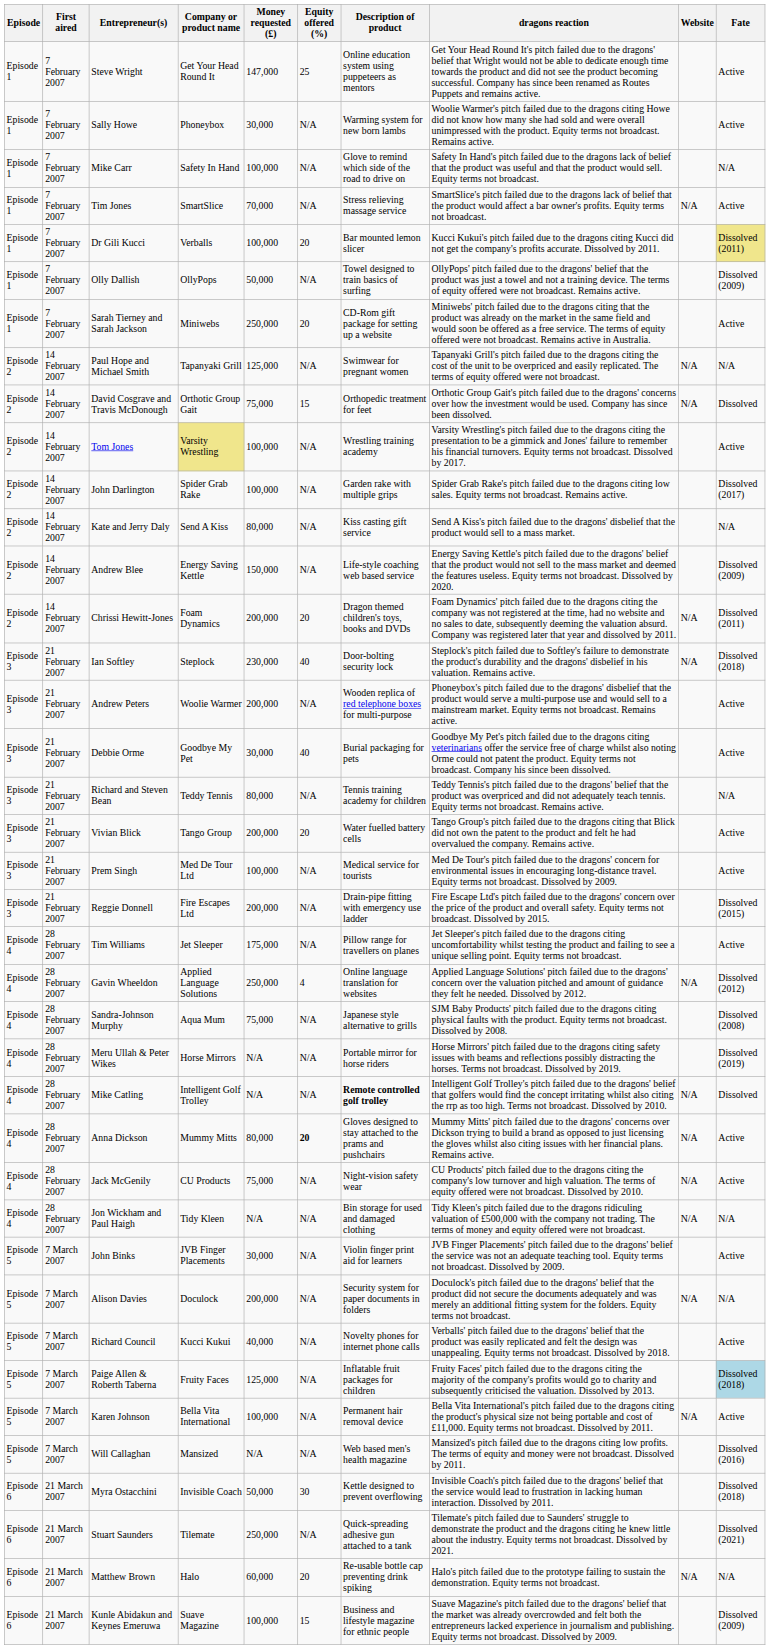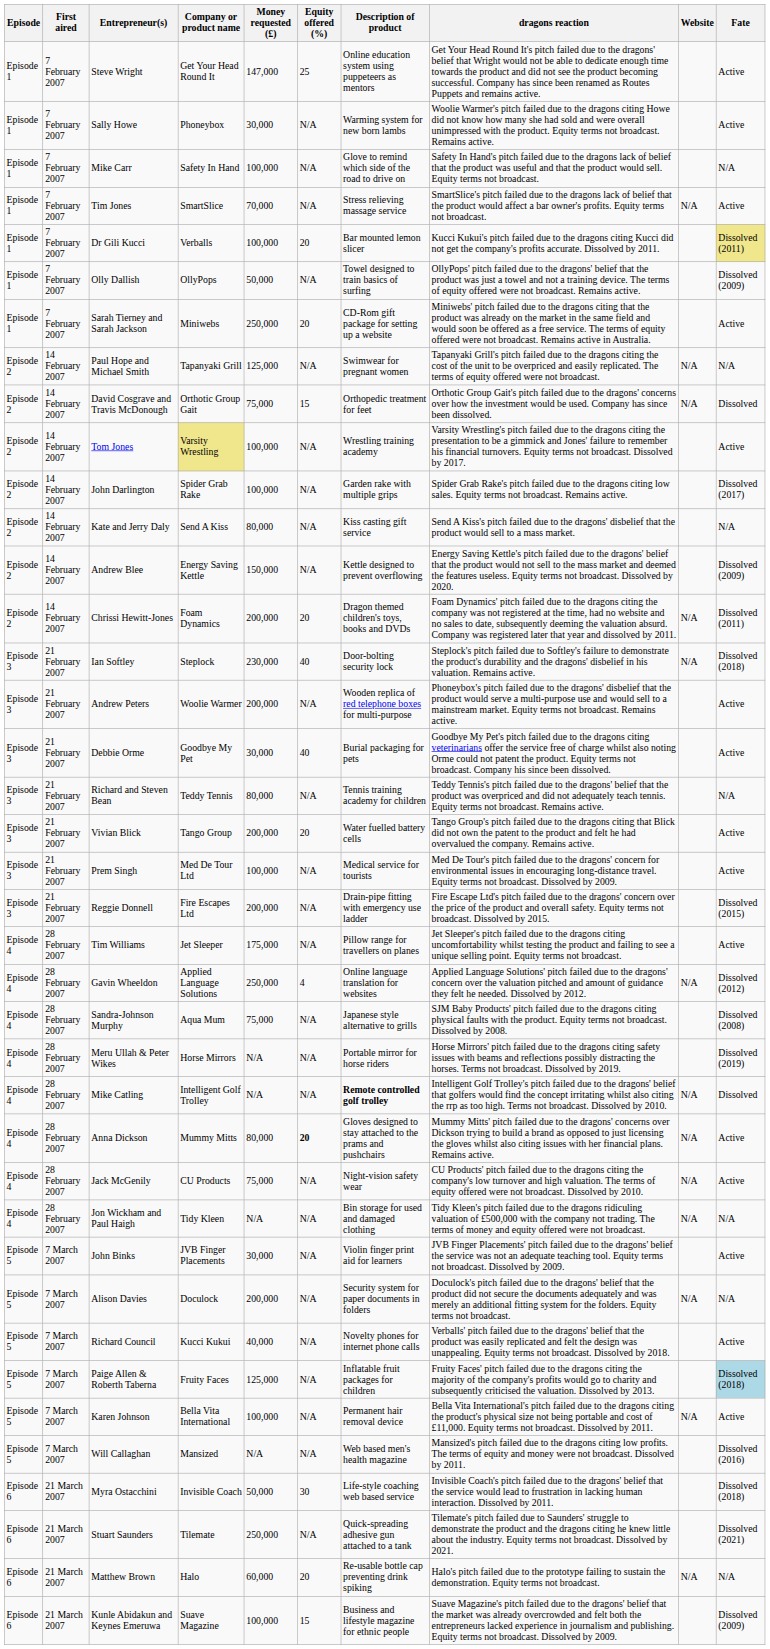 <table class="wikitable sortable">
 <tr>
 <th>Episode</th>
 <th>First aired</th>
 <th>Entrepreneur(s)</th>
 <th>Company or product name</th>
 <th>Money requested (£)</th>
 <th>Equity offered (%)</th>
 <th>Description of product</th>
 <th>dragons reaction</th>
 <th>Website</th>
 <th>Fate</th>
 </tr>
 <tr>
 <td>Episode 1</td>
 <td>7 February 2007</td>
 <td>Steve Wright</td>
 <td>Get Your Head Round It</td>
 <td>147,000</td>
 <td>25</td>
 <td>Online education system using puppeteers as mentors</td>
 <td>Get Your Head Round It's pitch failed due to the dragons' belief that Wright would not be able to dedicate enough time towards the product and did not see the product becoming successful. Company has since been renamed as Routes Puppets and remains active.</td>
 <td></td>
 <td>Active </td>
 </tr>
 <tr>
 <td>Episode 1</td>
 <td>7 February 2007</td>
 <td>Sally Howe</td>
 <td>Phoneybox</td>
 <td>30,000</td>
 <td>N/A</td>
 <td>Warming system for new born lambs</td>
 <td>Woolie Warmer's pitch failed due to the dragons citing Howe did not know how many she had sold and were overall unimpressed with the product. Equity terms not broadcast. Remains active.</td>
 <td></td>
 <td>Active </td>
 </tr>
 <tr>
 <td>Episode 1</td>
 <td>7 February 2007</td>
 <td>Mike Carr</td>
 <td>Safety In Hand</td>
 <td>100,000</td>
 <td>N/A</td>
 <td>Glove to remind which side of the road to drive on</td>
 <td>Safety In Hand's pitch failed due to the dragons lack of belief that the product was useful and that the product would sell. Equity terms not broadcast.</td>
 <td></td>
 <td>N/A</td>
 </tr>
 <tr>
 <td>Episode 1</td>
 <td>7 February 2007</td>
 <td>Tim Jones</td>
 <td>SmartSlice</td>
 <td>70,000</td>
 <td>N/A</td>
 <td>Stress relieving massage service</td>
 <td>SmartSlice's pitch failed due to the dragons lack of belief that the product would affect a bar owner's profits. Equity terms not broadcast.</td>
 <td>N/A</td>
 <td>Active </td>
 </tr>
 <tr>
 <td>Episode 1</td>
 <td>7 February 2007</td>
 <td>Dr Gili Kucci</td>
 <td>Verballs</td>
 <td>100,000</td>
 <td>20</td>
 <td>Bar mounted lemon slicer</td>
 <td>Kucci Kukui's pitch failed due to the dragons citing Kucci did not get the company's profits accurate. Dissolved by 2011.</td>
 <td></td>
 <td style="background: khaki;">Dissolved (2011) </td>
 </tr>
 <tr>
 <td>Episode 1</td>
 <td>7 February 2007</td>
 <td>Olly Dallish</td>
 <td>OllyPops</td>
 <td>50,000</td>
 <td>N/A</td>
 <td>Towel designed to train basics of surfing</td>
 <td>OllyPops' pitch failed due to the dragons' belief that the product was just a towel and not a training device. The terms of equity offered were not broadcast. Remains active.</td>
 <td> </td>
 <td>Dissolved (2009) </td>
 </tr>
 <tr>
 <td>Episode 1</td>
 <td>7 February 2007</td>
 <td>Sarah Tierney and Sarah Jackson</td>
 <td>Miniwebs</td>
 <td>250,000</td>
 <td>20</td>
 <td>CD-Rom gift package for setting up a website</td>
 <td>Miniwebs' pitch failed due to the dragons citing that the product was already on the market in the same field and would soon be offered as a free service. The terms of equity offered were not broadcast. Remains active in Australia.</td>
 <td></td>
 <td>Active </td>
 </tr>
 <tr>
 <td>Episode 2</td>
 <td>14 February 2007</td>
 <td>Paul Hope and Michael Smith</td>
 <td>Tapanyaki Grill</td>
 <td>125,000</td>
 <td>N/A</td>
 <td>Swimwear for pregnant women</td>
 <td>Tapanyaki Grill's pitch failed due to the dragons citing the cost of the unit to be overpriced and easily replicated. The terms of equity offered were not broadcast.</td>
 <td>N/A</td>
 <td>N/A</td>
 </tr>
 <tr>
 <td>Episode 2</td>
 <td>14 February 2007</td>
 <td>David Cosgrave and Travis McDonough</td>
 <td>Orthotic Group Gait</td>
 <td>75,000</td>
 <td>15</td>
 <td>Orthopedic treatment for feet</td>
 <td>Orthotic Group Gait's pitch failed due to the dragons' concerns over how the investment would be used. Company has since been dissolved.</td>
 <td>N/A</td>
 <td>Dissolved </td>
 </tr>
 <tr>
 <td>Episode 2</td>
 <td>14 February 2007</td>
 <td><a href='#'>Tom Jones</a></td>
 <td style="background: khaki;">Varsity Wrestling</td>
 <td>100,000</td>
 <td>N/A</td>
 <td>Wrestling training academy</td>
 <td>Varsity Wrestling's pitch failed due to the dragons citing the presentation to be a gimmick and Jones' failure to remember his financial turnovers. Equity terms not broadcast. Dissolved by 2017.</td>
 <td></td>
 <td>Active </td>
 </tr>
 <tr>
 <td>Episode 2</td>
 <td>14 February 2007</td>
 <td>John Darlington</td>
 <td>Spider Grab Rake</td>
 <td>100,000</td>
 <td>N/A</td>
 <td>Garden rake with multiple grips</td>
 <td>Spider Grab Rake's pitch failed due to the dragons citing low sales. Equity terms not broadcast. Remains active.</td>
 <td></td>
 <td>Dissolved (2017) </td>
 </tr>
 <tr>
 <td>Episode 2</td>
 <td>14 February 2007</td>
 <td>Kate and Jerry Daly</td>
 <td>Send A Kiss</td>
 <td>80,000</td>
 <td>N/A</td>
 <td>Kiss casting gift service</td>
 <td>Send A Kiss's pitch failed due to the dragons' disbelief that the product would sell to a mass market.</td>
 <td></td>
 <td>N/A</td>
 </tr>
 <tr>
 <td>Episode 2</td>
 <td>14 February 2007</td>
 <td>Andrew Blee</td>
 <td>Energy Saving Kettle</td>
 <td>150,000</td>
 <td>N/A</td>
-<td>Life-style coaching web based service</td>
+<td>Kettle designed to prevent overflowing</td>
 <td>Energy Saving Kettle's pitch failed due to the dragons' belief that the product would not sell to the mass market and deemed the features useless. Equity terms not broadcast. Dissolved by 2020.</td>
 <td></td>
 <td>Dissolved (2009) </td>
 </tr>
 <tr>
 <td>Episode 2</td>
 <td>14 February 2007</td>
 <td>Chrissi Hewitt-Jones</td>
 <td>Foam Dynamics</td>
 <td>200,000</td>
 <td>20</td>
 <td>Dragon themed children's toys, books and DVDs</td>
 <td>Foam Dynamics' pitch failed due to the dragons citing the company was not registered at the time, had no website and no sales to date, subsequently deeming the valuation absurd. Company was registered later that year and dissolved by 2011.</td>
 <td>N/A</td>
 <td>Dissolved (2011) </td>
 </tr>
 <tr>
 <td>Episode 3</td>
 <td>21 February 2007</td>
 <td>Ian Softley</td>
 <td>Steplock</td>
 <td>230,000</td>
 <td>40</td>
 <td>Door-bolting security lock</td>
 <td>Steplock's pitch failed due to Softley's failure to demonstrate the product's durability and the dragons' disbelief in his valuation. Remains active.</td>
 <td>N/A</td>
 <td>Dissolved (2018) </td>
 </tr>
 <tr>
 <td>Episode 3</td>
 <td>21 February 2007</td>
 <td>Andrew Peters</td>
 <td>Woolie Warmer</td>
 <td>200,000</td>
 <td>N/A</td>
 <td>Wooden replica of <a href='#'>red telephone boxes</a> for multi-purpose</td>
 <td>Phoneybox's pitch failed due to the dragons' disbelief that the product would serve a multi-purpose use and would sell to a mainstream market. Equity terms not broadcast. Remains active.</td>
 <td></td>
 <td>Active </td>
 </tr>
 <tr>
 <td>Episode 3</td>
 <td>21 February 2007</td>
 <td>Debbie Orme</td>
 <td>Goodbye My Pet</td>
 <td>30,000</td>
 <td>40</td>
 <td>Burial packaging for pets</td>
 <td>Goodbye My Pet's pitch failed due to the dragons citing <a href='#'>veterinarians</a> offer the service free of charge whilst also noting Orme could not patent the product. Equity terms not broadcast. Company his since been dissolved.</td>
 <td></td>
 <td>Active </td>
 </tr>
 <tr>
 <td>Episode 3</td>
 <td>21 February 2007</td>
 <td>Richard and Steven Bean</td>
 <td>Teddy Tennis</td>
 <td>80,000</td>
 <td>N/A</td>
 <td>Tennis training academy for children</td>
 <td>Teddy Tennis's pitch failed due to the dragons' belief that the product was overpriced and did not adequately teach tennis. Equity terms not broadcast. Remains active.</td>
 <td></td>
 <td>N/A</td>
 </tr>
 <tr>
 <td>Episode 3</td>
 <td>21 February 2007</td>
 <td>Vivian Blick</td>
 <td>Tango Group</td>
 <td>200,000</td>
 <td>20</td>
 <td>Water fuelled battery cells</td>
 <td>Tango Group's pitch failed due to the dragons citing that Blick did not own the patent to the product and felt he had overvalued the company. Remains active.</td>
 <td></td>
 <td>Active </td>
 </tr>
 <tr>
 <td>Episode 3</td>
 <td>21 February 2007</td>
 <td>Prem Singh</td>
 <td>Med De Tour Ltd</td>
 <td>100,000</td>
 <td>N/A</td>
 <td>Medical service for tourists</td>
 <td>Med De Tour's pitch failed due to the dragons' concern for environmental issues in encouraging long-distance travel. Equity terms not broadcast. Dissolved by 2009.</td>
 <td></td>
 <td>Active </td>
 </tr>
 <tr>
 <td>Episode 3</td>
 <td>21 February 2007</td>
 <td>Reggie Donnell</td>
 <td>Fire Escapes Ltd</td>
 <td>200,000</td>
 <td>N/A</td>
 <td>Drain-pipe fitting with emergency use ladder</td>
 <td>Fire Escape Ltd's pitch failed due to the dragons' concern over the price of the product and overall safety. Equity terms not broadcast. Dissolved by 2015.</td>
 <td></td>
 <td>Dissolved (2015) </td>
 </tr>
 <tr>
 <td>Episode 4</td>
 <td>28 February 2007</td>
 <td>Tim Williams</td>
 <td>Jet Sleeper</td>
 <td>175,000</td>
 <td>N/A</td>
 <td>Pillow range for travellers on planes</td>
 <td>Jet Sleeper's pitch failed due to the dragons citing uncomfortability whilst testing the product and failing to see a unique selling point. Equity terms not broadcast.</td>
 <td></td>
 <td>Active </td>
 </tr>
 <tr>
 <td>Episode 4</td>
 <td>28 February 2007</td>
 <td>Gavin Wheeldon</td>
 <td>Applied Language Solutions</td>
 <td>250,000</td>
 <td>4</td>
 <td>Online language translation for websites</td>
 <td>Applied Language Solutions' pitch failed due to the dragons' concern over the valuation pitched and amount of guidance they felt he needed. Dissolved by 2012.</td>
 <td>N/A</td>
 <td>Dissolved (2012) </td>
 </tr>
 <tr>
 <td>Episode 4</td>
 <td>28 February 2007</td>
 <td>Sandra-Johnson Murphy</td>
 <td>Aqua Mum</td>
 <td>75,000</td>
 <td>N/A</td>
 <td>Japanese style alternative to grills</td>
 <td>SJM Baby Products' pitch failed due to the dragons citing physical faults with the product. Equity terms not broadcast. Dissolved by 2008.</td>
 <td></td>
 <td>Dissolved (2008) </td>
 </tr>
 <tr>
 <td>Episode 4</td>
 <td>28 February 2007</td>
 <td>Meru Ullah & Peter Wikes</td>
 <td>Horse Mirrors</td>
 <td>N/A</td>
 <td>N/A</td>
 <td>Portable mirror for horse riders</td>
 <td>Horse Mirrors' pitch failed due to the dragons citing safety issues with beams and reflections possibly distracting the horses. Terms not broadcast. Dissolved by 2019.</td>
 <td></td>
 <td>Dissolved (2019) </td>
 </tr>
 <tr>
 <td>Episode 4</td>
 <td>28 February 2007</td>
 <td>Mike Catling</td>
 <td>Intelligent Golf Trolley</td>
 <td>N/A</td>
 <td>N/A</td>
 <td><strong>Remote controlled golf trolley</strong></td>
 <td>Intelligent Golf Trolley's pitch failed due to the dragons' belief that golfers would find the concept irritating whilst also citing the rrp as too high. Terms not broadcast. Dissolved by 2010.</td>
 <td>N/A</td>
 <td>Dissolved </td>
 </tr>
 <tr>
 <td>Episode 4</td>
 <td>28 February 2007</td>
 <td>Anna Dickson</td>
 <td>Mummy Mitts</td>
 <td>80,000</td>
 <td><strong>20</strong></td>
 <td>Gloves designed to stay attached to the prams and pushchairs</td>
 <td>Mummy Mitts' pitch failed due to the dragons' concerns over Dickson trying to build a brand as opposed to just licensing the gloves whilst also citing issues with her financial plans. Remains active.</td>
 <td>N/A</td>
 <td>Active </td>
 </tr>
 <tr>
 <td>Episode 4</td>
 <td>28 February 2007</td>
 <td>Jack McGenily</td>
 <td>CU Products</td>
 <td>75,000</td>
 <td>N/A</td>
 <td>Night-vision safety wear</td>
 <td>CU Products' pitch failed due to the dragons citing the company's low turnover and high valuation. The terms of equity offered were not broadcast. Dissolved by 2010.</td>
 <td>N/A</td>
 <td>Active </td>
 </tr>
 <tr>
 <td>Episode 4</td>
 <td>28 February 2007</td>
 <td>Jon Wickham and Paul Haigh</td>
 <td>Tidy Kleen</td>
 <td>N/A</td>
 <td>N/A</td>
 <td>Bin storage for used and damaged clothing</td>
 <td>Tidy Kleen's pitch failed due to the dragons ridiculing valuation of £500,000 with the company not trading. The terms of money and equity offered were not broadcast.</td>
 <td>N/A</td>
 <td>N/A</td>
 </tr>
 <tr>
 <td>Episode 5</td>
 <td>7 March 2007</td>
 <td>John Binks</td>
 <td>JVB Finger Placements</td>
 <td>30,000</td>
 <td>N/A</td>
 <td>Violin finger print aid for learners</td>
 <td>JVB Finger Placements' pitch failed due to the dragons' belief the service was not an adequate teaching tool. Equity terms not broadcast. Dissolved by 2009.</td>
 <td></td>
 <td>Active </td>
 </tr>
 <tr>
 <td>Episode 5</td>
 <td>7 March 2007</td>
 <td>Alison Davies</td>
 <td>Doculock</td>
 <td>200,000</td>
 <td>N/A</td>
 <td>Security system for paper documents in folders</td>
 <td>Doculock's pitch failed due to the dragons' belief that the product did not secure the documents adequately and was merely an additional fitting system for the folders. Equity terms not broadcast.</td>
 <td>N/A</td>
 <td>N/A</td>
 </tr>
 <tr>
 <td>Episode 5</td>
 <td>7 March 2007</td>
 <td>Richard Council</td>
 <td>Kucci Kukui</td>
 <td>40,000</td>
 <td>N/A</td>
 <td>Novelty phones for internet phone calls</td>
 <td>Verballs' pitch failed due to the dragons' belief that the product was easily replicated and felt the design was unappealing. Equity terms not broadcast. Dissolved by 2018.</td>
 <td></td>
 <td>Active </td>
 </tr>
 <tr>
 <td>Episode 5</td>
 <td>7 March 2007</td>
 <td>Paige Allen & Roberth Taberna</td>
 <td>Fruity Faces</td>
 <td>125,000</td>
 <td>N/A</td>
 <td>Inflatable fruit packages for children</td>
 <td>Fruity Faces' pitch failed due to the dragons citing the majority of the company's profits would go to charity and subsequently criticised the valuation. Dissolved by 2013.</td>
 <td></td>
 <td style="background: lightblue;">Dissolved (2018) </td>
 </tr>
 <tr>
 <td>Episode 5</td>
 <td>7 March 2007</td>
 <td>Karen Johnson</td>
 <td>Bella Vita International</td>
 <td>100,000</td>
 <td>N/A</td>
 <td>Permanent hair removal device</td>
 <td>Bella Vita International's pitch failed due to the dragons citing the product's physical size not being portable and cost of £11,000. Equity terms not broadcast. Dissolved by 2011.</td>
 <td>N/A</td>
 <td>Active </td>
 </tr>
 <tr>
 <td>Episode 5</td>
 <td>7 March 2007</td>
 <td>Will Callaghan</td>
 <td>Mansized</td>
 <td>N/A</td>
 <td>N/A</td>
 <td>Web based men's health magazine</td>
 <td>Mansized's pitch failed due to the dragons citing low profits. The terms of equity and money were not broadcast. Dissolved by 2011.</td>
 <td></td>
 <td>Dissolved (2016) </td>
 </tr>
 <tr>
 <td>Episode 6</td>
 <td>21 March 2007</td>
 <td>Myra Ostacchini</td>
 <td>Invisible Coach</td>
 <td>50,000</td>
 <td>30</td>
-<td>Kettle designed to prevent overflowing</td>
+<td>Life-style coaching web based service</td>
 <td>Invisible Coach's pitch failed due to the dragons' belief that the service would lead to frustration in lacking human interaction. Dissolved by 2011.</td>
 <td></td>
 <td>Dissolved (2018) </td>
 </tr>
 <tr>
 <td>Episode 6</td>
 <td>21 March 2007</td>
 <td>Stuart Saunders</td>
 <td>Tilemate</td>
 <td>250,000</td>
 <td>N/A</td>
 <td>Quick-spreading adhesive gun attached to a tank</td>
 <td>Tilemate's pitch failed due to Saunders' struggle to demonstrate the product and the dragons citing he knew little about the industry. Equity terms not broadcast. Dissolved by 2021.</td>
 <td></td>
 <td>Dissolved (2021) </td>
 </tr>
 <tr>
 <td>Episode 6</td>
 <td>21 March 2007</td>
 <td>Matthew Brown</td>
 <td>Halo</td>
 <td>60,000</td>
 <td>20</td>
 <td>Re-usable bottle cap preventing drink spiking</td>
 <td>Halo's pitch failed due to the prototype failing to sustain the demonstration. Equity terms not broadcast.</td>
 <td>N/A</td>
 <td>N/A</td>
 </tr>
 <tr>
 <td>Episode 6</td>
 <td>21 March 2007</td>
 <td>Kunle Abidakun and Keynes Emeruwa</td>
 <td>Suave Magazine</td>
 <td>100,000</td>
 <td>15</td>
 <td>Business and lifestyle magazine for ethnic people</td>
 <td>Suave Magazine's pitch failed due to the dragons' belief that the market was already overcrowded and felt both the entrepreneurs lacked experience in journalism and publishing. Equity terms not broadcast. Dissolved by 2009.</td>
 <td></td>
 <td>Dissolved (2009) </td>
 </tr>
 </table>
